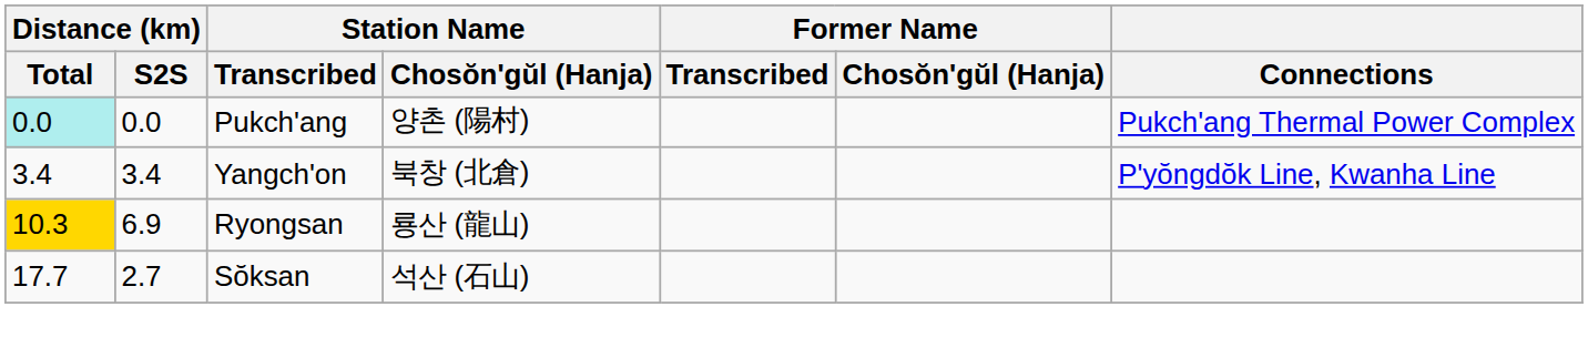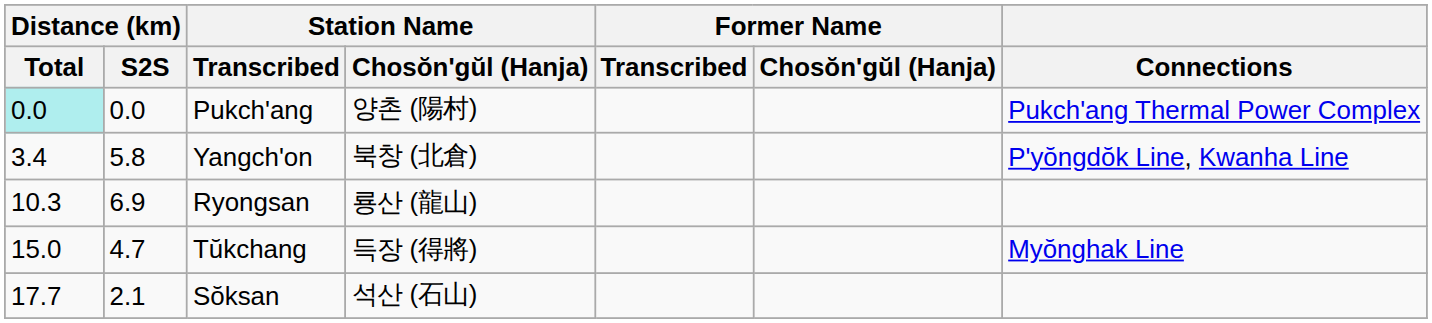 <table class="wikitable" style="font-size:90%;">
 <tr>
 <th colspan="2">Distance (km)</th>
 <th colspan="2">Station Name</th>
 <th colspan="2">Former Name</th>
 <th></th>
 </tr>
 <tr>
 <th>Total</th>
 <th>S2S</th>
 <th>Transcribed</th>
 <th>Chosŏn'gŭl (Hanja)</th>
 <th>Transcribed</th>
 <th>Chosŏn'gŭl (Hanja)</th>
 <th>Connections</th>
 </tr>
 <tr>
 <td style="background: paleturquoise;">0.0</td>
 <td>0.0</td>
 <td>Pukch'ang</td>
 <td>양촌 (陽村)</td>
 <td></td>
 <td></td>
 <td><a href='#'>Pukch'ang Thermal Power Complex</a></td>
 </tr>
 <tr>
 <td>3.4</td>
-<td>3.4</td>
+<td>5.8</td>
 <td>Yangch'on</td>
 <td>북창 (北倉)</td>
 <td></td>
 <td></td>
 <td><a href='#'>P'yŏngdŏk Line</a>, <a href='#'>Kwanha Line</a></td>
 </tr>
 <tr>
-<td style="background: gold;">10.3</td>
+<td>10.3</td>
 <td>6.9</td>
 <td>Ryongsan</td>
 <td>룡산 (龍山)</td>
 <td></td>
 <td></td>
 <td></td>
 </tr>
 <tr>
+<td>15.0</td>
+<td>4.7</td>
+<td>Tŭkchang</td>
+<td>득장 (得將)</td>
+<td></td>
+<td></td>
+<td><a href='#'>Myŏnghak Line</a></td>
+</tr>
+<tr>
 <td>17.7</td>
-<td>2.7</td>
+<td>2.1</td>
 <td>Sŏksan</td>
 <td>석산 (石山)</td>
 <td></td>
 <td></td>
 <td></td>
 </tr>
 </table>
